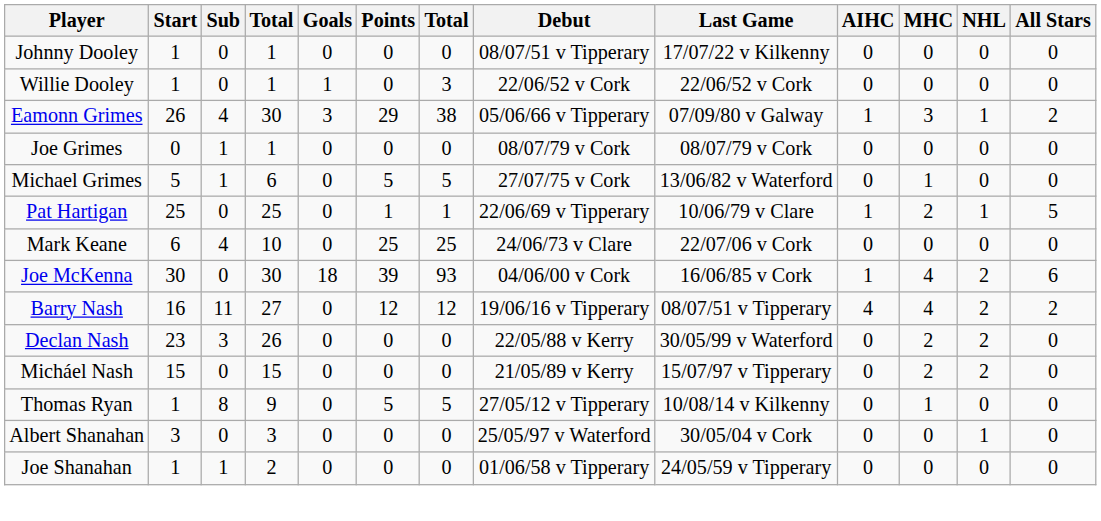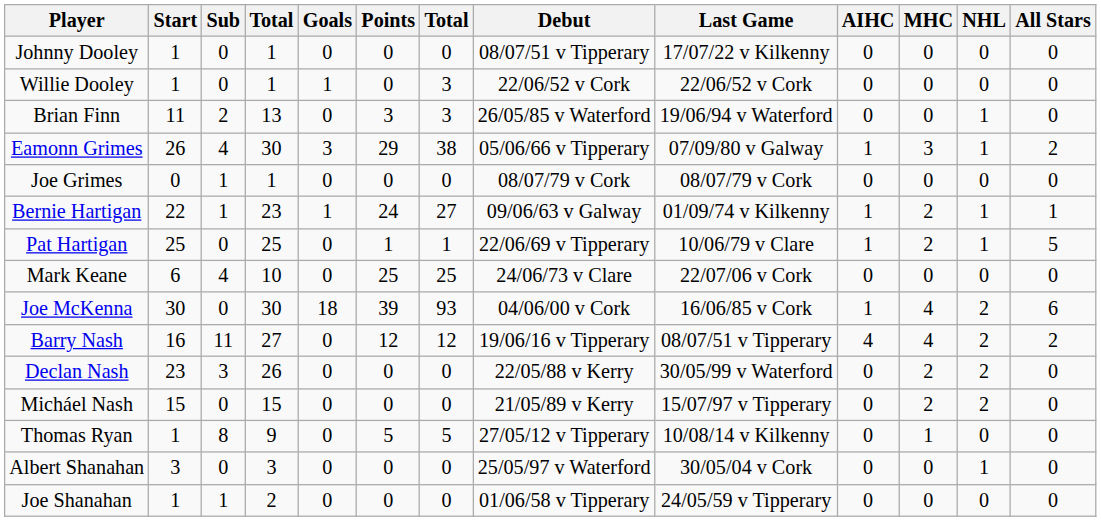 <table class="wikitable sortable" style="text-align:center">
 <tr>
 <th>Player</th>
 <th>Start</th>
 <th>Sub</th>
 <th>Total</th>
 <th>Goals</th>
 <th>Points</th>
 <th>Total</th>
 <th>Debut</th>
 <th>Last Game</th>
 <th>AIHC</th>
 <th>MHC</th>
 <th>NHL</th>
 <th>All Stars</th>
 </tr>
 <tr>
 <td>Johnny Dooley</td>
 <td>1</td>
 <td>0</td>
 <td>1</td>
 <td>0</td>
 <td>0</td>
 <td>0</td>
 <td>08/07/51 v Tipperary</td>
 <td>17/07/22 v Kilkenny</td>
 <td>0</td>
 <td>0</td>
 <td>0</td>
 <td>0</td>
 </tr>
 <tr>
 <td>Willie Dooley</td>
 <td>1</td>
 <td>0</td>
 <td>1</td>
 <td>1</td>
 <td>0</td>
 <td>3</td>
 <td>22/06/52 v Cork</td>
 <td>22/06/52 v Cork</td>
 <td>0</td>
 <td>0</td>
 <td>0</td>
 <td>0</td>
 </tr>
 <tr>
+<td>Brian Finn</td>
+<td>11</td>
+<td>2</td>
+<td>13</td>
+<td>0</td>
+<td>3</td>
+<td>3</td>
+<td>26/05/85 v Waterford</td>
+<td>19/06/94 v Waterford</td>
+<td>0</td>
+<td>0</td>
+<td>1</td>
+<td>0</td>
+</tr>
+<tr>
 <td><a href='#'>Eamonn Grimes</a></td>
 <td>26</td>
 <td>4</td>
 <td>30</td>
 <td>3</td>
 <td>29</td>
 <td>38</td>
 <td>05/06/66 v Tipperary</td>
 <td>07/09/80 v Galway</td>
 <td>1</td>
 <td>3</td>
 <td>1</td>
 <td>2</td>
 </tr>
 <tr>
 <td>Joe Grimes</td>
 <td>0</td>
 <td>1</td>
 <td>1</td>
 <td>0</td>
 <td>0</td>
 <td>0</td>
 <td>08/07/79 v Cork</td>
 <td>08/07/79 v Cork</td>
 <td>0</td>
 <td>0</td>
 <td>0</td>
 <td>0</td>
 </tr>
 <tr>
-<td>Michael Grimes</td>
-<td>5</td>
+<td><a href='#'>Bernie Hartigan</a></td>
+<td>22</td>
 <td>1</td>
-<td>6</td>
-<td>0</td>
-<td>5</td>
-<td>5</td>
-<td>27/07/75 v Cork</td>
-<td>13/06/82 v Waterford</td>
-<td>0</td>
+<td>23</td>
 <td>1</td>
-<td>0</td>
-<td>0</td>
+<td>24</td>
+<td>27</td>
+<td>09/06/63 v Galway</td>
+<td>01/09/74 v Kilkenny</td>
+<td>1</td>
+<td>2</td>
+<td>1</td>
+<td>1</td>
 </tr>
 <tr>
 <td><a href='#'>Pat Hartigan</a></td>
 <td>25</td>
 <td>0</td>
 <td>25</td>
 <td>0</td>
 <td>1</td>
 <td>1</td>
 <td>22/06/69 v Tipperary</td>
 <td>10/06/79 v Clare</td>
 <td>1</td>
 <td>2</td>
 <td>1</td>
 <td>5</td>
 </tr>
 <tr>
 <td>Mark Keane</td>
 <td>6</td>
 <td>4</td>
 <td>10</td>
 <td>0</td>
 <td>25</td>
 <td>25</td>
 <td>24/06/73 v Clare</td>
 <td>22/07/06 v Cork</td>
 <td>0</td>
 <td>0</td>
 <td>0</td>
 <td>0</td>
 </tr>
 <tr>
 <td><a href='#'>Joe McKenna</a></td>
 <td>30</td>
 <td>0</td>
 <td>30</td>
 <td>18</td>
 <td>39</td>
 <td>93</td>
 <td>04/06/00 v Cork</td>
 <td>16/06/85 v Cork</td>
 <td>1</td>
 <td>4</td>
 <td>2</td>
 <td>6</td>
 </tr>
 <tr>
 <td><a href='#'>Barry Nash</a></td>
 <td>16</td>
 <td>11</td>
 <td>27</td>
 <td>0</td>
 <td>12</td>
 <td>12</td>
 <td>19/06/16 v Tipperary</td>
 <td>08/07/51 v Tipperary</td>
 <td>4</td>
 <td>4</td>
 <td>2</td>
 <td>2</td>
 </tr>
 <tr>
 <td><a href='#'>Declan Nash</a></td>
 <td>23</td>
 <td>3</td>
 <td>26</td>
 <td>0</td>
 <td>0</td>
 <td>0</td>
 <td>22/05/88 v Kerry</td>
 <td>30/05/99 v Waterford</td>
 <td>0</td>
 <td>2</td>
 <td>2</td>
 <td>0</td>
 </tr>
 <tr>
 <td>Micháel Nash</td>
 <td>15</td>
 <td>0</td>
 <td>15</td>
 <td>0</td>
 <td>0</td>
 <td>0</td>
 <td>21/05/89 v Kerry</td>
 <td>15/07/97 v Tipperary</td>
 <td>0</td>
 <td>2</td>
 <td>2</td>
 <td>0</td>
 </tr>
 <tr>
 <td>Thomas Ryan</td>
 <td>1</td>
 <td>8</td>
 <td>9</td>
 <td>0</td>
 <td>5</td>
 <td>5</td>
 <td>27/05/12 v Tipperary</td>
 <td>10/08/14 v Kilkenny</td>
 <td>0</td>
 <td>1</td>
 <td>0</td>
 <td>0</td>
 </tr>
 <tr>
 <td>Albert Shanahan</td>
 <td>3</td>
 <td>0</td>
 <td>3</td>
 <td>0</td>
 <td>0</td>
 <td>0</td>
 <td>25/05/97 v Waterford</td>
 <td>30/05/04 v Cork</td>
 <td>0</td>
 <td>0</td>
 <td>1</td>
 <td>0</td>
 </tr>
 <tr>
 <td>Joe Shanahan</td>
 <td>1</td>
 <td>1</td>
 <td>2</td>
 <td>0</td>
 <td>0</td>
 <td>0</td>
 <td>01/06/58 v Tipperary</td>
 <td>24/05/59 v Tipperary</td>
 <td>0</td>
 <td>0</td>
 <td>0</td>
 <td>0</td>
 </tr>
 </table>
